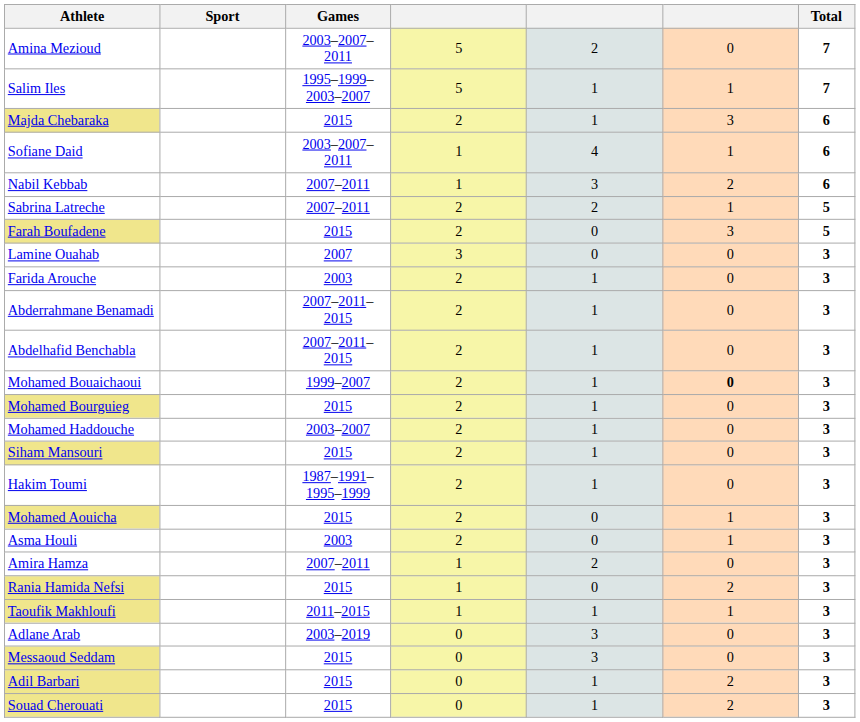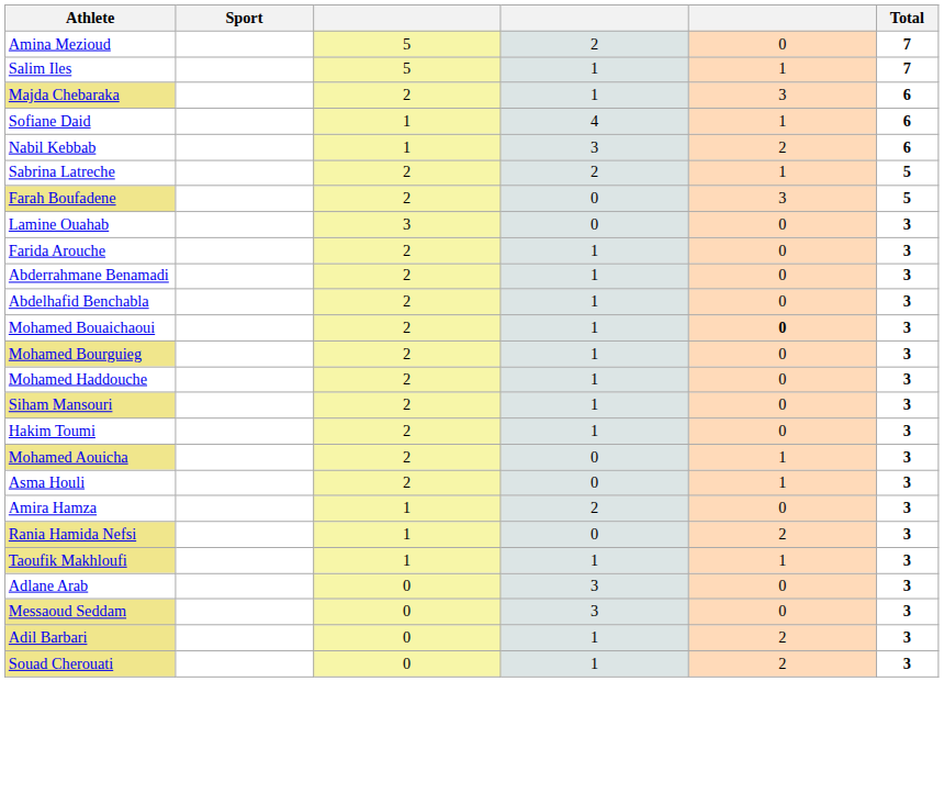 <table class="wikitable" width=68% style="font-size:90%; text-align:center;">
 <tr>
 <th width=150>Athlete</th>
 <th width=120>Sport</th>
-<th width=100>Games</th>
 <th></th>
 <th></th>
 <th></th>
 <th width=50>Total</th>
 </tr>
 <tr align="center" valign="middle" bgcolor="#FFFFFF">
 <td align=left><a href='#'>Amina Mezioud</a></td>
 <td align=left></td>
-<td><a href='#'>2003</a>–<a href='#'>2007</a>–<a href='#'>2011</a></td>
 <td style="background:#F7F6A8;">5</td>
 <td style="background:#DCE5E5;">2</td>
 <td style="background:#FFDAB9;">0</td>
 <td><strong>7</strong></td>
 </tr>
 <tr align="center" valign="middle" bgcolor="#FFFFFF">
 <td align=left><a href='#'>Salim Iles</a></td>
 <td align=left></td>
-<td><a href='#'>1995</a>–<a href='#'>1999</a>–<a href='#'>2003</a>–<a href='#'>2007</a></td>
 <td style="background:#F7F6A8;">5</td>
 <td style="background:#DCE5E5;">1</td>
 <td style="background:#FFDAB9;">1</td>
 <td><strong>7</strong></td>
 </tr>
 <tr align="center" valign="middle" bgcolor="#FFFFFF">
 <td align=left bgcolor=Khaki><a href='#'>Majda Chebaraka</a></td>
 <td align=left></td>
-<td><a href='#'>2015</a></td>
 <td style="background:#F7F6A8;">2</td>
 <td style="background:#DCE5E5;">1</td>
 <td style="background:#FFDAB9;">3</td>
 <td><strong>6</strong></td>
 </tr>
 <tr align="center" valign="middle" bgcolor="#FFFFFF">
 <td align=left><a href='#'>Sofiane Daid</a></td>
 <td align=left></td>
-<td><a href='#'>2003</a>–<a href='#'>2007</a>–<a href='#'>2011</a></td>
 <td style="background:#F7F6A8;">1</td>
 <td style="background:#DCE5E5;">4</td>
 <td style="background:#FFDAB9;">1</td>
 <td><strong>6</strong></td>
 </tr>
 <tr align="center" valign="middle" bgcolor="#FFFFFF">
 <td align=left><a href='#'>Nabil Kebbab</a></td>
 <td align=left></td>
-<td><a href='#'>2007</a>–<a href='#'>2011</a></td>
 <td style="background:#F7F6A8;">1</td>
 <td style="background:#DCE5E5;">3</td>
 <td style="background:#FFDAB9;">2</td>
 <td><strong>6</strong></td>
 </tr>
 <tr align="center" valign="middle" bgcolor="#FFFFFF">
 <td align=left><a href='#'>Sabrina Latreche</a></td>
 <td align=left></td>
-<td><a href='#'>2007</a>–<a href='#'>2011</a></td>
 <td style="background:#F7F6A8;">2</td>
 <td style="background:#DCE5E5;">2</td>
 <td style="background:#FFDAB9;">1</td>
 <td><strong>5</strong></td>
 </tr>
 <tr align="center" valign="middle" bgcolor="#FFFFFF">
 <td align=left bgcolor=Khaki><a href='#'>Farah Boufadene</a></td>
 <td align=left></td>
-<td><a href='#'>2015</a></td>
 <td style="background:#F7F6A8;">2</td>
 <td style="background:#DCE5E5;">0</td>
 <td style="background:#FFDAB9;">3</td>
 <td><strong>5</strong></td>
 </tr>
 <tr align="center" valign="middle" bgcolor="#FFFFFF">
 <td align=left><a href='#'>Lamine Ouahab</a></td>
 <td align=left></td>
-<td><a href='#'>2007</a></td>
 <td style="background:#F7F6A8;">3</td>
 <td style="background:#DCE5E5;">0</td>
 <td style="background:#FFDAB9;">0</td>
 <td><strong>3</strong></td>
 </tr>
 <tr align="center" valign="middle" bgcolor="#FFFFFF">
 <td align=left><a href='#'>Farida Arouche</a></td>
 <td align=left></td>
-<td><a href='#'>2003</a></td>
 <td style="background:#F7F6A8;">2</td>
 <td style="background:#DCE5E5;">1</td>
 <td style="background:#FFDAB9;">0</td>
 <td><strong>3</strong></td>
 </tr>
 <tr align="center" valign="middle" bgcolor="#FFFFFF">
 <td align=left><a href='#'>Abderrahmane Benamadi</a></td>
 <td align=left></td>
-<td><a href='#'>2007</a>–<a href='#'>2011</a>–<a href='#'>2015</a></td>
 <td style="background:#F7F6A8;">2</td>
 <td style="background:#DCE5E5;">1</td>
 <td style="background:#FFDAB9;">0</td>
 <td><strong>3</strong></td>
 </tr>
 <tr align="center" valign="middle" bgcolor="#FFFFFF">
 <td align=left><a href='#'>Abdelhafid Benchabla</a></td>
 <td align=left></td>
-<td><a href='#'>2007</a>–<a href='#'>2011</a>–<a href='#'>2015</a></td>
 <td style="background:#F7F6A8;">2</td>
 <td style="background:#DCE5E5;">1</td>
 <td style="background:#FFDAB9;">0</td>
 <td><strong>3</strong></td>
 </tr>
 <tr align="center" valign="middle" bgcolor="#FFFFFF">
 <td align=left><a href='#'>Mohamed Bouaichaoui</a></td>
 <td align=left></td>
-<td><a href='#'>1999</a>–<a href='#'>2007</a></td>
 <td style="background:#F7F6A8;">2</td>
 <td style="background:#DCE5E5;">1</td>
 <td style="background:#FFDAB9;"><strong>0</strong></td>
 <td><strong>3</strong></td>
 </tr>
 <tr align="center" valign="middle" bgcolor="#FFFFFF">
 <td align=left bgcolor=Khaki><a href='#'>Mohamed Bourguieg</a></td>
 <td align=left></td>
-<td><a href='#'>2015</a></td>
 <td style="background:#F7F6A8;">2</td>
 <td style="background:#DCE5E5;">1</td>
 <td style="background:#FFDAB9;">0</td>
 <td><strong>3</strong></td>
 </tr>
 <tr align="center" valign="middle" bgcolor="#FFFFFF">
 <td align=left><a href='#'>Mohamed Haddouche</a></td>
 <td align=left></td>
-<td><a href='#'>2003</a>–<a href='#'>2007</a></td>
 <td style="background:#F7F6A8;">2</td>
 <td style="background:#DCE5E5;">1</td>
 <td style="background:#FFDAB9;">0</td>
 <td><strong>3</strong></td>
 </tr>
 <tr align="center" valign="middle" bgcolor="#FFFFFF">
 <td align=left bgcolor=Khaki><a href='#'>Siham Mansouri</a></td>
 <td align=left></td>
-<td><a href='#'>2015</a></td>
 <td style="background:#F7F6A8;">2</td>
 <td style="background:#DCE5E5;">1</td>
 <td style="background:#FFDAB9;">0</td>
 <td><strong>3</strong></td>
 </tr>
 <tr align="center" valign="middle" bgcolor="#FFFFFF">
 <td align=left><a href='#'>Hakim Toumi</a></td>
 <td align=left></td>
-<td><a href='#'>1987</a>–<a href='#'>1991</a>–<a href='#'>1995</a>–<a href='#'>1999</a></td>
 <td style="background:#F7F6A8;">2</td>
 <td style="background:#DCE5E5;">1</td>
 <td style="background:#FFDAB9;">0</td>
 <td><strong>3</strong></td>
 </tr>
 <tr align="center" valign="middle" bgcolor="#FFFFFF">
 <td align=left bgcolor=Khaki><a href='#'>Mohamed Aouicha</a></td>
 <td align=left></td>
-<td><a href='#'>2015</a></td>
 <td style="background:#F7F6A8;">2</td>
 <td style="background:#DCE5E5;">0</td>
 <td style="background:#FFDAB9;">1</td>
 <td><strong>3</strong></td>
 </tr>
 <tr align="center" valign="middle" bgcolor="#FFFFFF">
 <td align=left><a href='#'>Asma Houli</a></td>
 <td align=left></td>
-<td><a href='#'>2003</a></td>
 <td style="background:#F7F6A8;">2</td>
 <td style="background:#DCE5E5;">0</td>
 <td style="background:#FFDAB9;">1</td>
 <td><strong>3</strong></td>
 </tr>
 <tr align="center" valign="middle" bgcolor="#FFFFFF">
 <td align=left><a href='#'>Amira Hamza</a></td>
 <td align=left></td>
-<td><a href='#'>2007</a>–<a href='#'>2011</a></td>
 <td style="background:#F7F6A8;">1</td>
 <td style="background:#DCE5E5;">2</td>
 <td style="background:#FFDAB9;">0</td>
 <td><strong>3</strong></td>
 </tr>
 <tr align="center" valign="middle" bgcolor="#FFFFFF">
 <td align=left bgcolor=Khaki><a href='#'>Rania Hamida Nefsi</a></td>
 <td align=left></td>
-<td><a href='#'>2015</a></td>
 <td style="background:#F7F6A8;">1</td>
 <td style="background:#DCE5E5;">0</td>
 <td style="background:#FFDAB9;">2</td>
 <td><strong>3</strong></td>
 </tr>
 <tr align="center" valign="middle" bgcolor="#FFFFFF">
 <td align=left bgcolor=Khaki><a href='#'>Taoufik Makhloufi</a></td>
 <td align=left></td>
-<td><a href='#'>2011</a>–<a href='#'>2015</a></td>
 <td style="background:#F7F6A8;">1</td>
 <td style="background:#DCE5E5;">1</td>
 <td style="background:#FFDAB9;">1</td>
 <td><strong>3</strong></td>
 </tr>
 <tr align="center" valign="middle" bgcolor="#FFFFFF">
 <td align=left><a href='#'>Adlane Arab</a></td>
 <td align=left></td>
-<td><a href='#'>2003</a>–<a href='#'>2019</a></td>
 <td style="background:#F7F6A8;">0</td>
 <td style="background:#DCE5E5;">3</td>
 <td style="background:#FFDAB9;">0</td>
 <td><strong>3</strong></td>
 </tr>
 <tr align="center" valign="middle" bgcolor="#FFFFFF">
 <td align=left bgcolor=Khaki><a href='#'>Messaoud Seddam</a></td>
 <td align=left></td>
-<td><a href='#'>2015</a></td>
 <td style="background:#F7F6A8;">0</td>
 <td style="background:#DCE5E5;">3</td>
 <td style="background:#FFDAB9;">0</td>
 <td><strong>3</strong></td>
 </tr>
 <tr align="center" valign="middle" bgcolor="#FFFFFF">
 <td align=left bgcolor=Khaki><a href='#'>Adil Barbari</a></td>
 <td align=left></td>
-<td><a href='#'>2015</a></td>
 <td style="background:#F7F6A8;">0</td>
 <td style="background:#DCE5E5;">1</td>
 <td style="background:#FFDAB9;">2</td>
 <td><strong>3</strong></td>
 </tr>
 <tr align="center" valign="middle" bgcolor="#FFFFFF">
 <td align=left bgcolor=Khaki><a href='#'>Souad Cherouati</a></td>
 <td align=left></td>
-<td><a href='#'>2015</a></td>
 <td style="background:#F7F6A8;">0</td>
 <td style="background:#DCE5E5;">1</td>
 <td style="background:#FFDAB9;">2</td>
 <td><strong>3</strong></td>
 </tr>
 </table>
